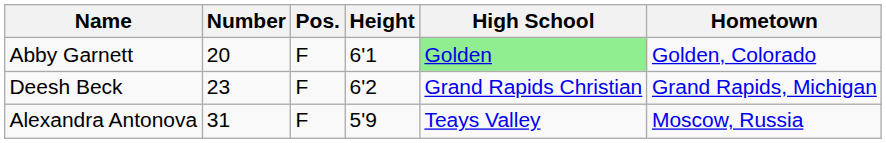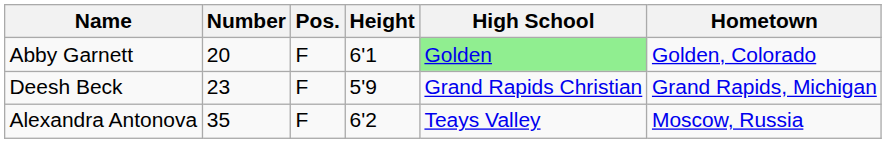 <table class="wikitable sortable" border="1">
 <tr align=center>
 <th style= >Name</th>
 <th style= >Number</th>
 <th style= >Pos.</th>
 <th style= >Height</th>
 <th style= >High School</th>
 <th style= >Hometown</th>
 </tr>
 <tr>
 <td>Abby Garnett</td>
 <td>20</td>
 <td>F</td>
 <td>6'1</td>
 <td style="background: lightgreen;"><a href='#'>Golden</a></td>
 <td><a href='#'>Golden, Colorado</a></td>
 </tr>
 <tr>
 <td>Deesh Beck</td>
 <td>23</td>
 <td>F</td>
-<td>6'2</td>
+<td>5'9</td>
 <td><a href='#'>Grand Rapids Christian</a></td>
 <td><a href='#'>Grand Rapids, Michigan</a></td>
 </tr>
 <tr>
 <td>Alexandra Antonova</td>
-<td>31</td>
+<td>35</td>
 <td>F</td>
-<td>5'9</td>
+<td>6'2</td>
 <td><a href='#'>Teays Valley</a></td>
 <td><a href='#'>Moscow, Russia</a></td>
 </tr>
 </table>
